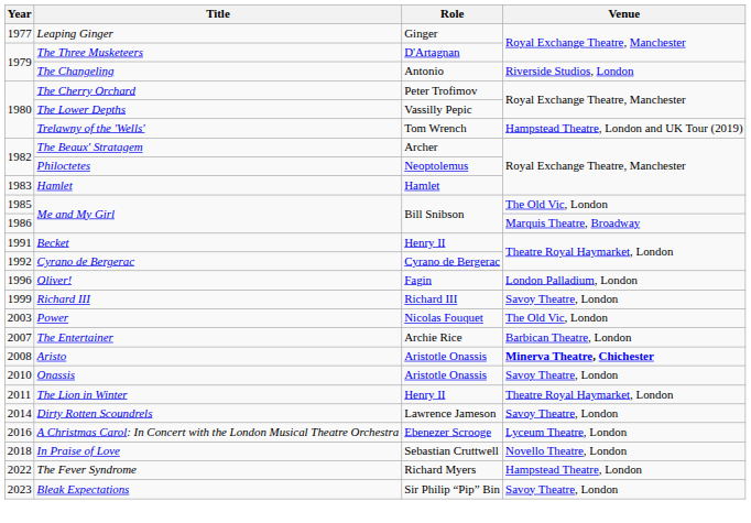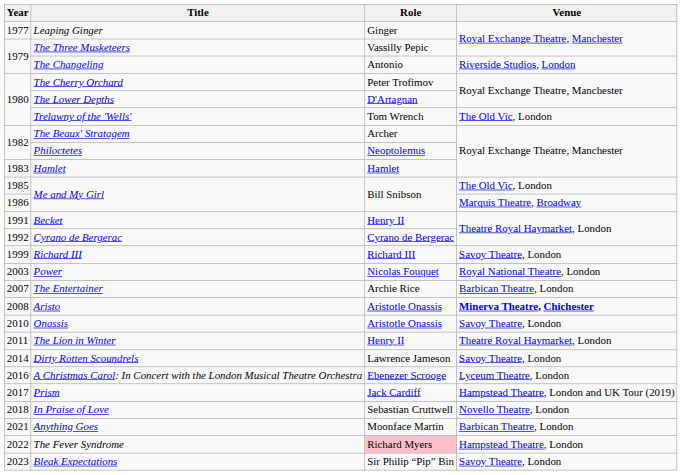 <table class="wikitable sortable">
 <tr>
 <th>Year</th>
 <th>Title</th>
 <th>Role</th>
 <th>Venue</th>
 </tr>
 <tr>
 <td>1977</td>
 <td><em>Leaping Ginger</em></td>
 <td>Ginger</td>
 <td rowspan="2"><a href='#'>Royal Exchange Theatre</a>, <a href='#'>Manchester</a></td>
 </tr>
 <tr>
 <td rowspan="2">1979</td>
 <td><em><a href='#'>The Three Musketeers</a></em></td>
-<td><a href='#'>D'Artagnan</a></td>
+<td>Vassilly Pepic</td>
 </tr>
 <tr>
 <td><em><a href='#'>The Changeling</a></em></td>
 <td>Antonio</td>
 <td><a href='#'>Riverside Studios</a>, <a href='#'>London</a></td>
 </tr>
 <tr>
 <td Rowspan="3">1980</td>
 <td><em><a href='#'>The Cherry Orchard</a></em></td>
 <td>Peter Trofimov</td>
 <td rowspan="2">Royal Exchange Theatre, Manchester</td>
 </tr>
 <tr>
 <td><em><a href='#'>The Lower Depths</a></em></td>
-<td>Vassilly Pepic</td>
+<td><a href='#'>D'Artagnan</a></td>
 </tr>
 <tr>
 <td><em><a href='#'>Trelawny of the 'Wells'</a></em></td>
 <td>Tom Wrench</td>
-<td><a href='#'>Hampstead Theatre</a>, London and UK Tour (2019)</td>
+<td><a href='#'>The Old Vic</a>, London</td>
 </tr>
 <tr>
 <td rowspan="2">1982</td>
 <td><em><a href='#'>The Beaux' Stratagem</a></em></td>
 <td>Archer</td>
 <td rowspan="3">Royal Exchange Theatre, Manchester</td>
 </tr>
 <tr>
 <td><em><a href='#'>Philoctetes</a></em></td>
 <td><a href='#'>Neoptolemus</a></td>
 </tr>
 <tr>
 <td>1983</td>
 <td><em><a href='#'>Hamlet</a></em></td>
 <td><a href='#'>Hamlet</a></td>
 </tr>
 <tr>
 <td>1985</td>
 <td rowspan="2"><em><a href='#'>Me and My Girl</a></em></td>
 <td rowspan="2">Bill Snibson</td>
 <td><a href='#'>The Old Vic</a>, London</td>
 </tr>
 <tr>
 <td>1986</td>
 <td><a href='#'>Marquis Theatre</a>, <a href='#'>Broadway</a></td>
 </tr>
 <tr>
 <td>1991</td>
 <td><em><a href='#'>Becket</a></em></td>
 <td><a href='#'>Henry II</a></td>
 <td rowspan="2"><a href='#'>Theatre Royal Haymarket</a>, London</td>
 </tr>
 <tr>
 <td>1992</td>
 <td><em><a href='#'>Cyrano de Bergerac</a></em></td>
 <td><a href='#'>Cyrano de Bergerac</a></td>
 </tr>
 <tr>
-<td>1996</td>
-<td><em><a href='#'>Oliver!</a></em></td>
-<td><a href='#'>Fagin</a></td>
-<td><a href='#'>London Palladium</a>, London</td>
-</tr>
-<tr>
 <td>1999</td>
 <td><em><a href='#'>Richard III</a></em></td>
 <td><a href='#'>Richard III</a></td>
 <td><a href='#'>Savoy Theatre</a>, London</td>
 </tr>
 <tr>
 <td>2003</td>
 <td><em><a href='#'>Power</a></em></td>
 <td><a href='#'>Nicolas Fouquet</a></td>
-<td><a href='#'>The Old Vic</a>, London</td>
+<td><a href='#'>Royal National Theatre</a>, London</td>
 </tr>
 <tr>
 <td>2007</td>
 <td><em><a href='#'>The Entertainer</a></em></td>
 <td>Archie Rice</td>
 <td><a href='#'>Barbican Theatre</a>, London</td>
 </tr>
 <tr>
 <td>2008</td>
 <td><em><a href='#'>Aristo</a></em></td>
 <td><a href='#'>Aristotle Onassis</a></td>
 <td><strong><a href='#'>Minerva Theatre</a>, <a href='#'>Chichester</a></strong></td>
 </tr>
 <tr>
 <td>2010</td>
 <td><em><a href='#'>Onassis</a></em></td>
 <td><a href='#'>Aristotle Onassis</a></td>
 <td><a href='#'>Savoy Theatre</a>, London</td>
 </tr>
 <tr>
 <td>2011</td>
 <td><em><a href='#'>The Lion in Winter</a></em></td>
 <td><a href='#'>Henry II</a></td>
 <td><a href='#'>Theatre Royal Haymarket</a>, London</td>
 </tr>
 <tr>
 <td>2014</td>
 <td><em><a href='#'>Dirty Rotten Scoundrels</a></em></td>
 <td>Lawrence Jameson</td>
 <td><a href='#'>Savoy Theatre</a>, London</td>
 </tr>
 <tr>
 <td>2016</td>
 <td><em><a href='#'>A Christmas Carol</a>: In Concert with the London Musical Theatre Orchestra</em></td>
 <td><a href='#'>Ebenezer Scrooge</a></td>
 <td><a href='#'>Lyceum Theatre</a>, London</td>
 </tr>
 <tr>
+<td>2017</td>
+<td><em><a href='#'>Prism</a></em></td>
+<td><a href='#'>Jack Cardiff</a></td>
+<td><a href='#'>Hampstead Theatre</a>, London and UK Tour (2019)</td>
+</tr>
+<tr>
 <td>2018</td>
 <td><em><a href='#'>In Praise of Love</a></em></td>
 <td>Sebastian Cruttwell</td>
 <td><a href='#'>Novello Theatre</a>, London</td>
 </tr>
 <tr>
+<td>2021</td>
+<td><em><a href='#'>Anything Goes</a></em></td>
+<td>Moonface Martin</td>
+<td><a href='#'>Barbican Theatre</a>, London</td>
+</tr>
+<tr>
 <td>2022</td>
 <td><em>The Fever Syndrome</em></td>
-<td>Richard Myers</td>
+<td style="background: pink;">Richard Myers</td>
 <td><a href='#'>Hampstead Theatre</a>, London</td>
 </tr>
 <tr>
 <td>2023</td>
 <td><em><a href='#'>Bleak Expectations</a></em></td>
 <td>Sir Philip “Pip” Bin</td>
 <td><a href='#'>Savoy Theatre</a>, London</td>
 </tr>
 </table>
